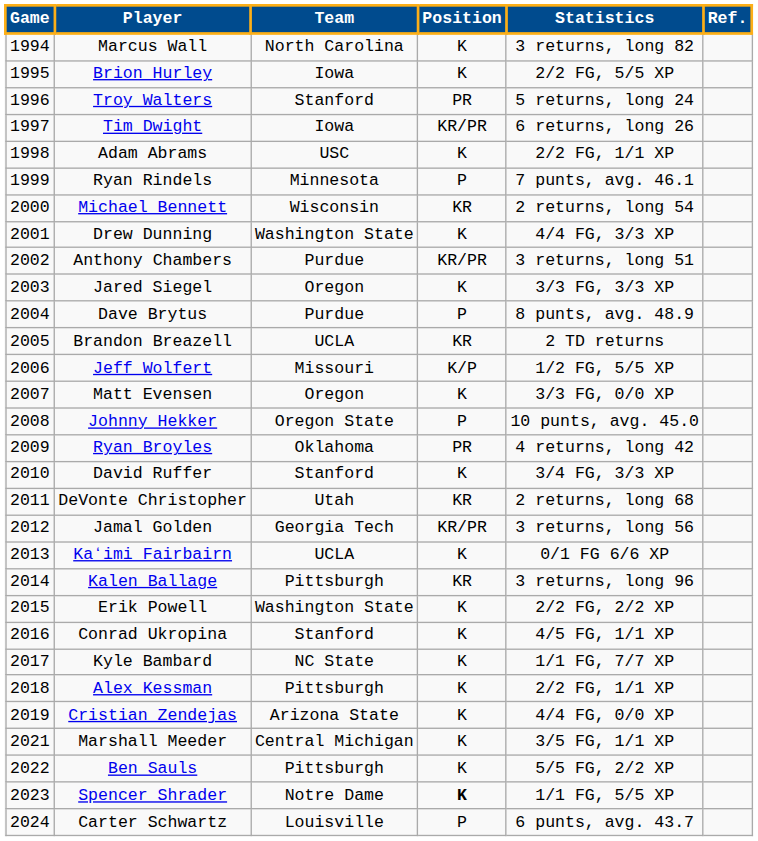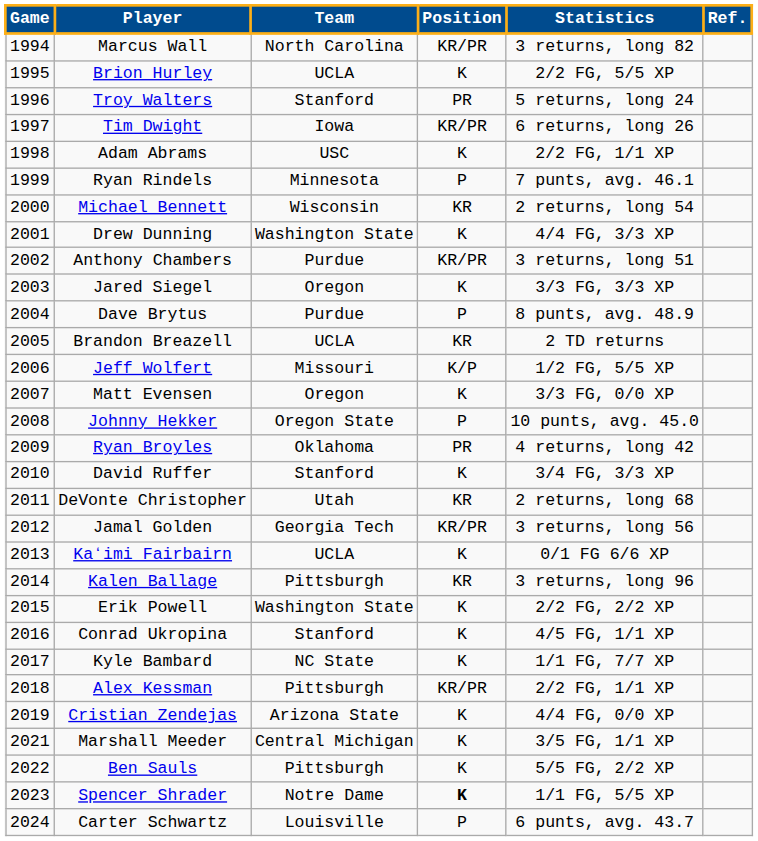 <table class="wikitable mw-collapsible mw-collapsed" style="text-align:center; font-size: 95%;">
 <tr>
 <th style="background:#004B8E; color:#FFFFFF; border: 2px solid #FDAF17;">Game</th>
 <th style="background:#004B8E; color:#FFFFFF; border: 2px solid #FDAF17;">Player</th>
 <th style="background:#004B8E; color:#FFFFFF; border: 2px solid #FDAF17;">Team</th>
 <th style="background:#004B8E; color:#FFFFFF; border: 2px solid #FDAF17;">Position</th>
 <th style="background:#004B8E; color:#FFFFFF; border: 2px solid #FDAF17;">Statistics</th>
 <th style="background:#004B8E; color:#FFFFFF; border: 2px solid #FDAF17;">Ref.</th>
 </tr>
 <tr>
 <td>1994</td>
 <td>Marcus Wall</td>
 <td>North Carolina</td>
-<td>K</td>
+<td>KR/PR</td>
 <td>3 returns, long 82</td>
 <td></td>
 </tr>
 <tr>
 <td>1995</td>
 <td><a href='#'>Brion Hurley</a></td>
-<td>Iowa</td>
+<td>UCLA</td>
 <td>K</td>
 <td>2/2 FG, 5/5 XP</td>
 <td></td>
 </tr>
 <tr>
 <td>1996</td>
 <td><a href='#'>Troy Walters</a></td>
 <td>Stanford</td>
 <td>PR</td>
 <td>5 returns, long 24</td>
 <td></td>
 </tr>
 <tr>
 <td>1997</td>
 <td><a href='#'>Tim Dwight</a></td>
 <td>Iowa</td>
 <td>KR/PR</td>
 <td>6 returns, long 26</td>
 <td></td>
 </tr>
 <tr>
 <td>1998</td>
 <td>Adam Abrams</td>
 <td>USC</td>
 <td>K</td>
 <td>2/2 FG, 1/1 XP</td>
 <td></td>
 </tr>
 <tr>
 <td>1999</td>
 <td>Ryan Rindels</td>
 <td>Minnesota</td>
 <td>P</td>
 <td>7 punts, avg. 46.1</td>
 <td></td>
 </tr>
 <tr>
 <td>2000</td>
 <td><a href='#'>Michael Bennett</a></td>
 <td>Wisconsin</td>
 <td>KR</td>
 <td>2 returns, long 54</td>
 <td></td>
 </tr>
 <tr>
 <td>2001</td>
 <td>Drew Dunning</td>
 <td>Washington State</td>
 <td>K</td>
 <td>4/4 FG, 3/3 XP</td>
 <td></td>
 </tr>
 <tr>
 <td>2002</td>
 <td>Anthony Chambers</td>
 <td>Purdue</td>
 <td>KR/PR</td>
 <td>3 returns, long 51</td>
 <td></td>
 </tr>
 <tr>
 <td>2003</td>
 <td>Jared Siegel</td>
 <td>Oregon</td>
 <td>K</td>
 <td>3/3 FG, 3/3 XP</td>
 <td></td>
 </tr>
 <tr>
 <td>2004</td>
 <td>Dave Brytus</td>
 <td>Purdue</td>
 <td>P</td>
 <td>8 punts, avg. 48.9</td>
 <td></td>
 </tr>
 <tr>
 <td>2005</td>
 <td>Brandon Breazell</td>
 <td>UCLA</td>
 <td>KR</td>
 <td>2 TD returns</td>
 <td></td>
 </tr>
 <tr>
 <td>2006</td>
 <td><a href='#'>Jeff Wolfert</a></td>
 <td>Missouri</td>
 <td>K/P</td>
 <td>1/2 FG, 5/5 XP</td>
 <td></td>
 </tr>
 <tr>
 <td>2007</td>
 <td>Matt Evensen</td>
 <td>Oregon</td>
 <td>K</td>
 <td>3/3 FG, 0/0 XP</td>
 <td></td>
 </tr>
 <tr>
 <td>2008</td>
 <td><a href='#'>Johnny Hekker</a></td>
 <td>Oregon State</td>
 <td>P</td>
 <td>10 punts, avg. 45.0</td>
 <td></td>
 </tr>
 <tr>
 <td>2009</td>
 <td><a href='#'>Ryan Broyles</a></td>
 <td>Oklahoma</td>
 <td>PR</td>
 <td>4 returns, long 42</td>
 <td></td>
 </tr>
 <tr>
 <td>2010</td>
 <td>David Ruffer</td>
 <td>Stanford</td>
 <td>K</td>
 <td>3/4 FG, 3/3 XP</td>
 <td></td>
 </tr>
 <tr>
 <td>2011</td>
 <td>DeVonte Christopher</td>
 <td>Utah</td>
 <td>KR</td>
 <td>2 returns, long 68</td>
 <td></td>
 </tr>
 <tr>
 <td>2012</td>
 <td>Jamal Golden</td>
 <td>Georgia Tech</td>
 <td>KR/PR</td>
 <td>3 returns, long 56</td>
 <td></td>
 </tr>
 <tr>
 <td>2013</td>
 <td><a href='#'>Kaʻimi Fairbairn</a></td>
 <td>UCLA</td>
 <td>K</td>
 <td>0/1 FG 6/6 XP</td>
 <td></td>
 </tr>
 <tr>
 <td>2014</td>
 <td><a href='#'>Kalen Ballage</a></td>
 <td>Pittsburgh</td>
 <td>KR</td>
 <td>3 returns, long 96</td>
 <td></td>
 </tr>
 <tr>
 <td>2015</td>
 <td>Erik Powell</td>
 <td>Washington State</td>
 <td>K</td>
 <td>2/2 FG, 2/2 XP</td>
 <td></td>
 </tr>
 <tr>
 <td>2016</td>
 <td>Conrad Ukropina</td>
 <td>Stanford</td>
 <td>K</td>
 <td>4/5 FG, 1/1 XP</td>
 <td></td>
 </tr>
 <tr>
 <td>2017</td>
 <td>Kyle Bambard</td>
 <td>NC State</td>
 <td>K</td>
 <td>1/1 FG, 7/7 XP</td>
 <td></td>
 </tr>
 <tr>
 <td>2018</td>
 <td><a href='#'>Alex Kessman</a></td>
 <td>Pittsburgh</td>
-<td>K</td>
+<td>KR/PR</td>
 <td>2/2 FG, 1/1 XP</td>
 <td></td>
 </tr>
 <tr>
 <td>2019</td>
 <td><a href='#'>Cristian Zendejas</a></td>
 <td>Arizona State</td>
 <td>K</td>
 <td>4/4 FG, 0/0 XP</td>
 <td></td>
 </tr>
 <tr>
 <td>2021</td>
 <td>Marshall Meeder</td>
 <td>Central Michigan</td>
 <td>K</td>
 <td>3/5 FG, 1/1 XP</td>
 <td></td>
 </tr>
 <tr>
 <td>2022</td>
 <td><a href='#'>Ben Sauls</a></td>
 <td>Pittsburgh</td>
 <td>K</td>
 <td>5/5 FG, 2/2 XP</td>
 <td></td>
 </tr>
 <tr>
 <td>2023</td>
 <td><a href='#'>Spencer Shrader</a></td>
 <td>Notre Dame</td>
 <td><strong>K</strong></td>
 <td>1/1 FG, 5/5 XP</td>
 <td></td>
 </tr>
 <tr>
 <td>2024</td>
 <td>Carter Schwartz</td>
 <td>Louisville</td>
 <td>P</td>
 <td>6 punts, avg. 43.7</td>
 <td></td>
 </tr>
 </table>
